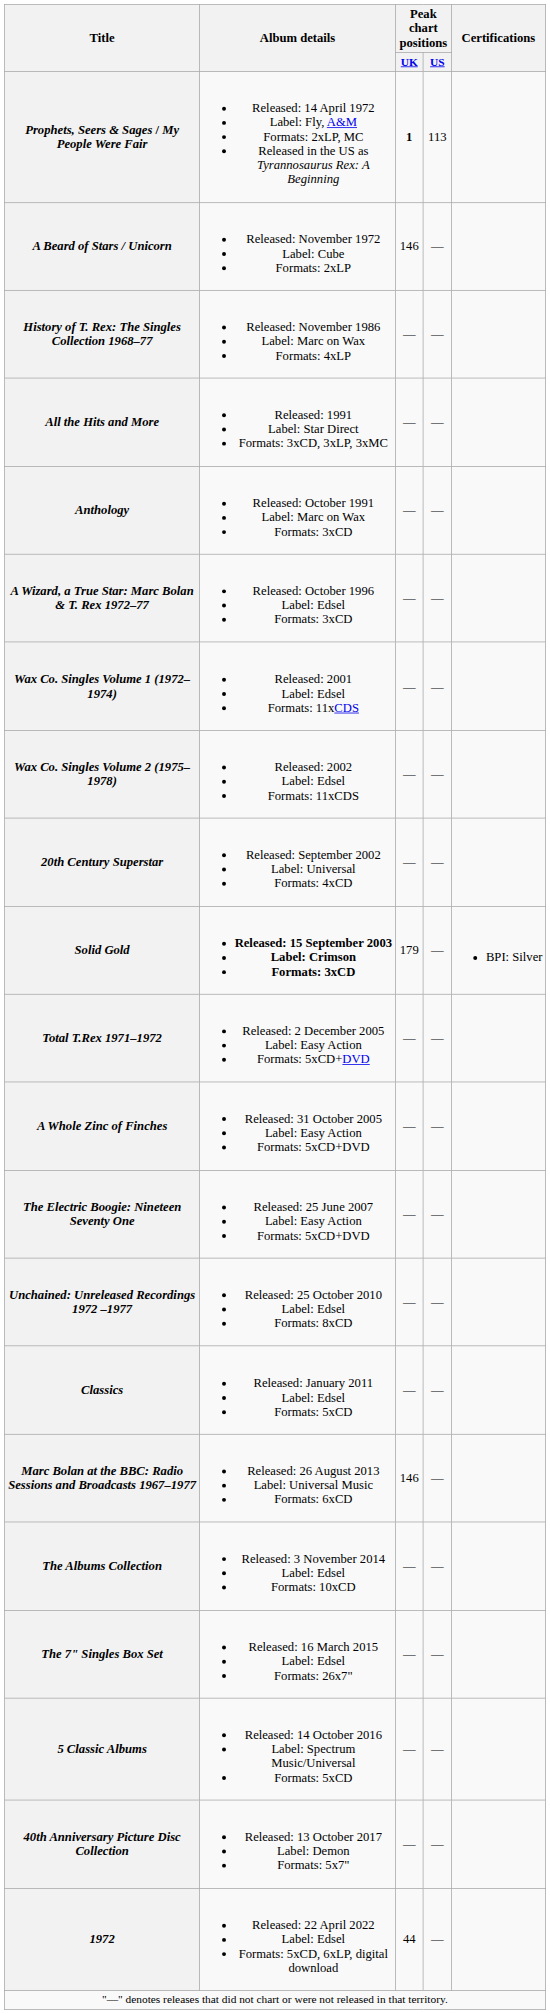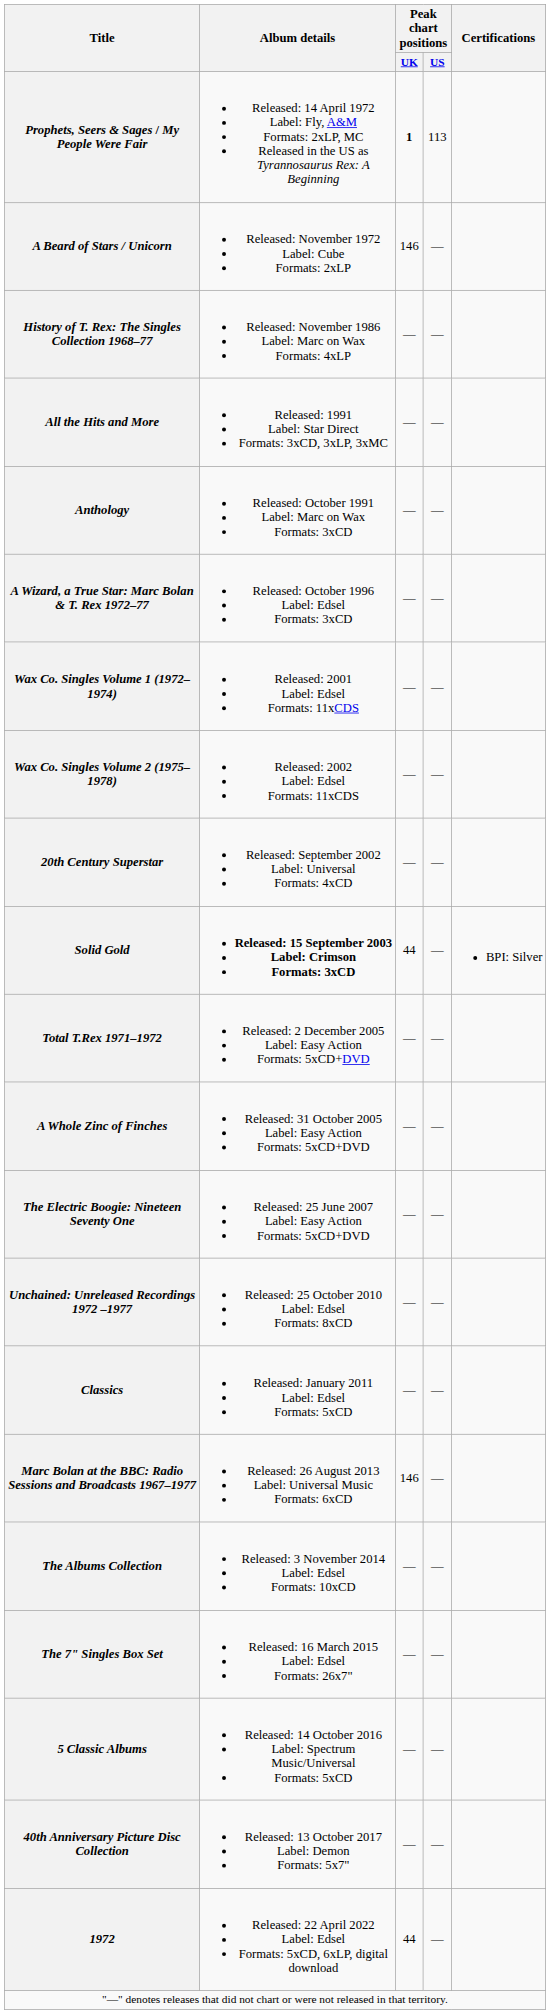 <table class="wikitable plainrowheaders" style="text-align:center;">
 <tr>
 <th rowspan="2" scope="col" style="width:15em;">Title</th>
 <th rowspan="2" scope="col" style="width:15em;">Album details</th>
 <th colspan="2">Peak chart positions</th>
 <th rowspan="2">Certifications</th>
 </tr>
 <tr>
 <th scope="col" style="width:2em;font-size:90%;"><a href='#'>UK</a><br></th>
 <th scope="col" style="width:2em;font-size:90%;"><a href='#'>US</a><br></th>
 </tr>
 <tr>
 <th scope="row"><em>Prophets, Seers & Sages</em> / <em>My People Were Fair</em></th>
 <td><br><ul><li>Released: 14 April 1972</li><li>Label: Fly, <a href='#'>A&M</a></li><li>Formats: 2xLP, MC</li><li>Released in the US as <em>Tyrannosaurus Rex: A Beginning</em></li></ul></td>
 <td><strong>1</strong></td>
 <td>113</td>
 <td></td>
 </tr>
 <tr>
 <th scope="row"><em>A Beard of Stars / Unicorn</em></th>
 <td><br><ul><li>Released: November 1972</li><li>Label: Cube</li><li>Formats: 2xLP</li></ul></td>
 <td>146</td>
 <td>—</td>
 <td></td>
 </tr>
 <tr>
 <th scope="row"><em>History of T. Rex: The Singles Collection 1968–77</em></th>
 <td><br><ul><li>Released: November 1986</li><li>Label: Marc on Wax</li><li>Formats: 4xLP</li></ul></td>
 <td>—</td>
 <td>—</td>
 <td></td>
 </tr>
 <tr>
 <th scope="row"><em>All the Hits and More</em></th>
 <td><br><ul><li>Released: 1991</li><li>Label: Star Direct</li><li>Formats: 3xCD, 3xLP, 3xMC</li></ul></td>
 <td>—</td>
 <td>—</td>
 <td></td>
 </tr>
 <tr>
 <th scope="row"><em>Anthology</em></th>
 <td><br><ul><li>Released: October 1991</li><li>Label: Marc on Wax</li><li>Formats: 3xCD</li></ul></td>
 <td>—</td>
 <td>—</td>
 <td></td>
 </tr>
 <tr>
 <th scope="row"><em>A Wizard, a True Star: Marc Bolan & T. Rex 1972–77</em></th>
 <td><br><ul><li>Released: October 1996</li><li>Label: Edsel</li><li>Formats: 3xCD</li></ul></td>
 <td>—</td>
 <td>—</td>
 <td></td>
 </tr>
 <tr>
 <th scope="row"><em>Wax Co. Singles Volume 1 (1972–1974)</em></th>
 <td><br><ul><li>Released: 2001</li><li>Label: Edsel</li><li>Formats: 11x<a href='#'>CDS</a></li></ul></td>
 <td>—</td>
 <td>—</td>
 <td></td>
 </tr>
 <tr>
 <th scope="row"><em>Wax Co. Singles Volume 2 (1975–1978)</em></th>
 <td><br><ul><li>Released: 2002</li><li>Label: Edsel</li><li>Formats: 11xCDS</li></ul></td>
 <td>—</td>
 <td>—</td>
 <td></td>
 </tr>
 <tr>
 <th scope="row"><em>20th Century Superstar</em></th>
 <td><br><ul><li>Released: September 2002</li><li>Label: Universal</li><li>Formats: 4xCD</li></ul></td>
 <td>—</td>
 <td>—</td>
 <td></td>
 </tr>
 <tr>
 <th scope="row"><em>Solid Gold</em></th>
 <td><strong><br><ul><li>Released: 15 September 2003</li><li>Label: Crimson</li><li>Formats: 3xCD</li></ul></strong></td>
-<td>179</td>
+<td>44</td>
 <td>—</td>
 <td><br><ul><li>BPI: Silver</li></ul></td>
 </tr>
 <tr>
 <th scope="row"><em>Total T.Rex 1971–1972</em></th>
 <td><br><ul><li>Released: 2 December 2005</li><li>Label: Easy Action</li><li>Formats: 5xCD+<a href='#'>DVD</a></li></ul></td>
 <td>—</td>
 <td>—</td>
 <td></td>
 </tr>
 <tr>
 <th scope="row"><em>A Whole Zinc of Finches</em></th>
 <td><br><ul><li>Released: 31 October 2005</li><li>Label: Easy Action</li><li>Formats: 5xCD+DVD</li></ul></td>
 <td>—</td>
 <td>—</td>
 <td></td>
 </tr>
 <tr>
 <th scope="row"><em>The Electric Boogie: Nineteen Seventy One</em></th>
 <td><br><ul><li>Released: 25 June 2007</li><li>Label: Easy Action</li><li>Formats: 5xCD+DVD</li></ul></td>
 <td>—</td>
 <td>—</td>
 <td></td>
 </tr>
 <tr>
 <th scope="row"><em>Unchained: Unreleased Recordings 1972 –1977</em></th>
 <td><br><ul><li>Released: 25 October 2010</li><li>Label: Edsel</li><li>Formats: 8xCD</li></ul></td>
 <td>—</td>
 <td>—</td>
 <td></td>
 </tr>
 <tr>
 <th scope="row"><em>Classics</em></th>
 <td><br><ul><li>Released: January 2011</li><li>Label: Edsel</li><li>Formats: 5xCD</li></ul></td>
 <td>—</td>
 <td>—</td>
 <td></td>
 </tr>
 <tr>
 <th scope="row"><em>Marc Bolan at the BBC: Radio Sessions and Broadcasts 1967–1977</em></th>
 <td><br><ul><li>Released: 26 August 2013</li><li>Label: Universal Music</li><li>Formats: 6xCD</li></ul></td>
 <td>146</td>
 <td>—</td>
 <td></td>
 </tr>
 <tr>
 <th scope="row"><em>The Albums Collection</em></th>
 <td><br><ul><li>Released: 3 November 2014</li><li>Label: Edsel</li><li>Formats: 10xCD</li></ul></td>
 <td>—</td>
 <td>—</td>
 <td></td>
 </tr>
 <tr>
 <th scope="row"><em>The 7" Singles Box Set</em></th>
 <td><br><ul><li>Released: 16 March 2015</li><li>Label: Edsel</li><li>Formats: 26x7"</li></ul></td>
 <td>—</td>
 <td>—</td>
 <td></td>
 </tr>
 <tr>
 <th scope="row"><em>5 Classic Albums</em></th>
 <td><br><ul><li>Released: 14 October 2016</li><li>Label: Spectrum Music/Universal</li><li>Formats: 5xCD</li></ul></td>
 <td>—</td>
 <td>—</td>
 <td></td>
 </tr>
 <tr>
 <th scope="row"><em>40th Anniversary Picture Disc Collection</em></th>
 <td><br><ul><li>Released: 13 October 2017</li><li>Label: Demon</li><li>Formats: 5x7"</li></ul></td>
 <td>—</td>
 <td>—</td>
 <td></td>
 </tr>
 <tr>
 <th scope="row"><em>1972</em></th>
 <td><br><ul><li>Released: 22 April 2022</li><li>Label: Edsel</li><li>Formats: 5xCD, 6xLP, digital download</li></ul></td>
 <td>44</td>
 <td>—</td>
 <td></td>
 </tr>
 <tr>
 <td colspan="5" style="font-size:90%">"—" denotes releases that did not chart or were not released in that territory.</td>
 </tr>
 </table>
